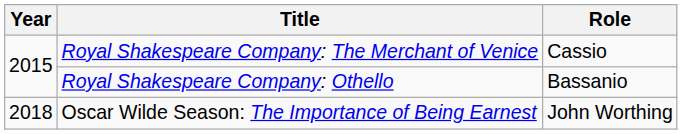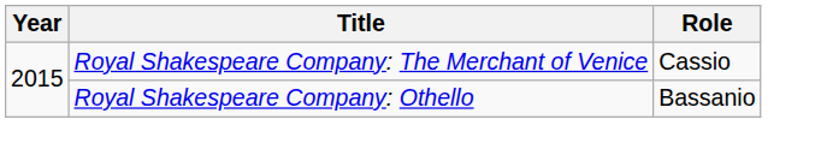 <table class=" wikitable sortable">
 <tr>
 <th>Year</th>
 <th>Title</th>
 <th>Role</th>
 </tr>
 <tr>
 <td rowspan="2">2015</td>
 <td><em><a href='#'>Royal Shakespeare Company</a>: <a href='#'>The Merchant of Venice</a></em></td>
 <td>Cassio</td>
 </tr>
 <tr>
 <td><em><a href='#'>Royal Shakespeare Company</a>: <a href='#'>Othello</a></em></td>
 <td>Bassanio</td>
 </tr>
-<tr>
-<td>2018</td>
-<td>Oscar Wilde Season: <em><a href='#'>The Importance of Being Earnest</a></em></td>
-<td>John Worthing</td>
-</tr>
 </table>
